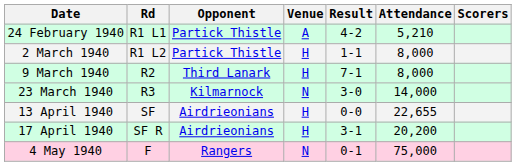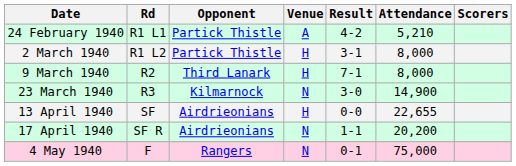 <table class="wikitable sortable" style="font-size:95%; text-align:center">
 <tr>
 <th>Date</th>
 <th>Rd</th>
 <th>Opponent</th>
 <th>Venue</th>
 <th>Result</th>
 <th>Attendance</th>
 <th>Scorers</th>
 </tr>
 <tr bgcolor = "#d0ffe3">
 <td>24 February 1940</td>
 <td>R1 L1</td>
 <td><a href='#'>Partick Thistle</a></td>
 <td><a href='#'>A</a></td>
 <td>4-2</td>
 <td>5,210</td>
 <td></td>
 </tr>
 <tr bgcolor = "#f3f3f3">
 <td>2 March 1940</td>
 <td>R1 L2</td>
 <td><a href='#'>Partick Thistle</a></td>
 <td><a href='#'>H</a></td>
-<td>1-1</td>
+<td>3-1</td>
 <td>8,000</td>
 <td></td>
 </tr>
 <tr bgcolor = "#d0ffe3">
 <td>9 March 1940</td>
 <td>R2</td>
 <td><a href='#'>Third Lanark</a></td>
 <td><a href='#'>H</a></td>
 <td>7-1</td>
 <td>8,000</td>
 <td></td>
 </tr>
 <tr bgcolor = "#d0ffe3">
 <td>23 March 1940</td>
 <td>R3</td>
 <td><a href='#'>Kilmarnock</a></td>
 <td><a href='#'>N</a></td>
 <td>3-0</td>
-<td>14,000</td>
+<td>14,900</td>
 <td></td>
 </tr>
 <tr bgcolor = "#f3f3f3">
 <td>13 April 1940</td>
 <td>SF</td>
 <td><a href='#'>Airdrieonians</a></td>
 <td><a href='#'>H</a></td>
 <td>0-0</td>
 <td>22,655</td>
 <td></td>
 </tr>
 <tr bgcolor = "#d0ffe3">
 <td>17 April 1940</td>
 <td>SF R</td>
 <td><a href='#'>Airdrieonians</a></td>
-<td><a href='#'>H</a></td>
-<td>3-1</td>
+<td><a href='#'>N</a></td>
+<td>1-1</td>
 <td>20,200</td>
 <td></td>
 </tr>
 <tr bgcolor = "#ffd0e3">
 <td>4 May 1940</td>
 <td>F</td>
 <td><a href='#'>Rangers</a></td>
 <td><a href='#'>N</a></td>
 <td>0-1</td>
 <td>75,000</td>
 <td></td>
 </tr>
 </table>
